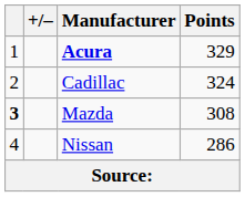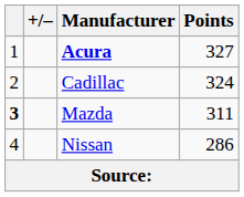 <table class="wikitable" style="font-size: 95%;">
 <tr>
 <th scope="col"></th>
 <th scope="col">+/–</th>
 <th scope="col">Manufacturer</th>
 <th scope="col">Points</th>
 </tr>
 <tr>
 <td align=center>1</td>
 <td align="left"></td>
 <td><strong> <a href='#'>Acura</a></strong></td>
-<td align=right>329</td>
+<td align=right>327</td>
 </tr>
 <tr>
 <td align=center>2</td>
 <td align="left"></td>
 <td> <a href='#'>Cadillac</a></td>
 <td align=right>324</td>
 </tr>
 <tr>
 <td align=center><strong>3</strong></td>
 <td align="left"></td>
 <td> <a href='#'>Mazda</a></td>
-<td align=right>308</td>
+<td align=right>311</td>
 </tr>
 <tr>
 <td align=center>4</td>
 <td align="left"></td>
 <td> <a href='#'>Nissan</a></td>
 <td align=right>286</td>
 </tr>
 <tr>
 <th colspan=5>Source:</th>
 </tr>
 </table>
